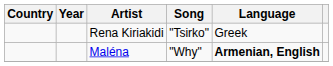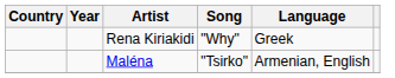 <table class="wikitable">
 <tr>
 <th>Country</th>
 <th>Year</th>
 <th>Artist</th>
 <th>Song</th>
 <th>Language</th>
 <th></th>
 </tr>
 <tr>
 <td></td>
 <td></td>
 <td>Rena Kiriakidi</td>
-<td>"Tsirko" </td>
+<td>"Why"</td>
 <td>Greek</td>
 <td></td>
 </tr>
 <tr>
 <td></td>
 <td></td>
 <td><a href='#'>Maléna</a></td>
-<td>"Why"</td>
-<td><strong>Armenian, English</strong></td>
+<td>"Tsirko" </td>
+<td>Armenian, English</td>
 <td></td>
 </tr>
 <tr>
 </tr>
 </table>
